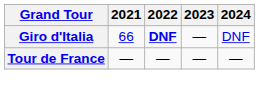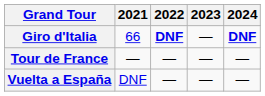 <table class="wikitable plainrowheaders">
 <tr>
 <th scope="col"><a href='#'>Grand Tour</a></th>
 <th scope="col">2021</th>
 <th scope="col">2022</th>
 <th scope="col">2023</th>
 <th scope="col">2024</th>
 </tr>
 <tr style="text-align:center;">
 <th scope="row"> <a href='#'>Giro d'Italia</a></th>
 <td><a href='#'>66</a></td>
 <td><strong><a href='#'>DNF</a></strong></td>
 <td>—</td>
-<td><a href='#'>DNF</a></td>
+<td><strong><a href='#'>DNF</a></strong></td>
 </tr>
 <tr style="text-align:center;">
 <th scope="row"> <a href='#'>Tour de France</a></th>
 <td>—</td>
 <td>—</td>
 <td>—</td>
 <td>—</td>
 </tr>
+<tr style="text-align:center;">
+<th scope="row"> <a href='#'>Vuelta a España</a></th>
+<td><a href='#'>DNF</a></td>
+<td>—</td>
+<td>—</td>
+<td>—</td>
+</tr>
 </table>
